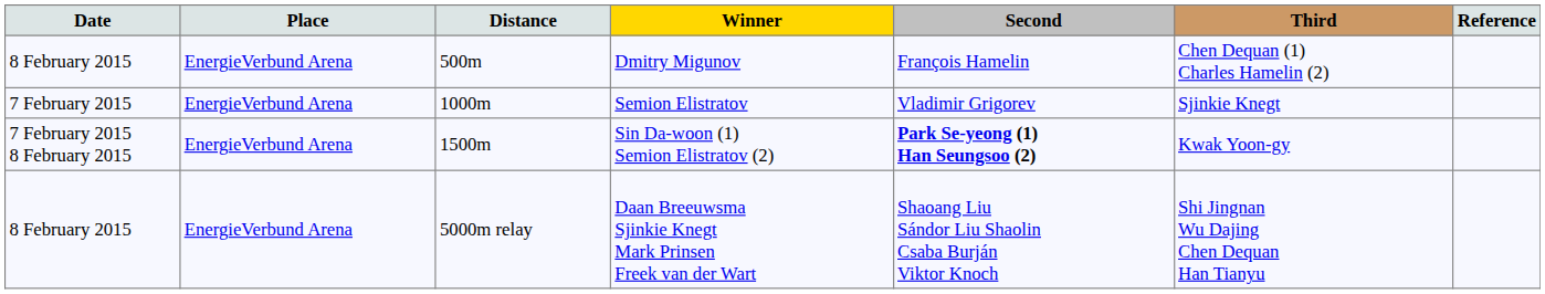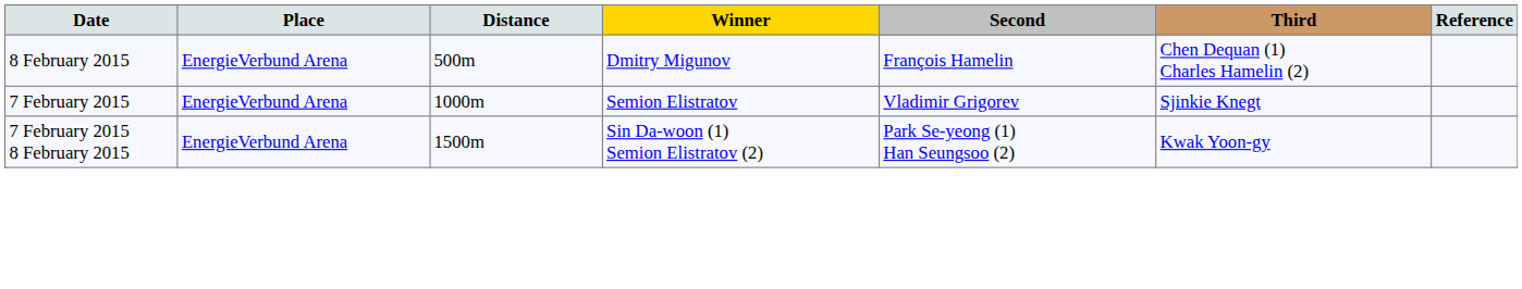 <table bgcolor="#f7f8ff" cellpadding="3" cellspacing="0" border="1" style="font-size: 95%; border: gray solid 1px; border-collapse: collapse;">
 <tr bgcolor="#CCCCCC">
 <td align="center" bgcolor="#DCE5E5" width="150"><strong>Date</strong></td>
 <td align="center" bgcolor="#DCE5E5" width="220"><strong>Place</strong></td>
 <td align="center" bgcolor="#DCE5E5" width="150"><strong>Distance</strong></td>
 <td align="center" bgcolor="gold" width="250"><strong>Winner</strong></td>
 <td align="center" bgcolor="silver" width="250"><strong>Second</strong></td>
 <td align="center" bgcolor="CC9966" width="250"><strong>Third</strong></td>
 <td align="center" bgcolor="#DCE5E5" width="30"><strong>Reference</strong></td>
 </tr>
 <tr align="left">
 <td>8 February 2015</td>
 <td><a href='#'>EnergieVerbund Arena</a></td>
 <td>500m</td>
 <td> <a href='#'>Dmitry Migunov</a></td>
 <td> <a href='#'>François Hamelin</a></td>
 <td> <a href='#'>Chen Dequan</a> (1)<br> <a href='#'>Charles Hamelin</a> (2)</td>
 <td></td>
 </tr>
 <tr align="left">
 <td>7 February 2015</td>
 <td><a href='#'>EnergieVerbund Arena</a></td>
 <td>1000m</td>
 <td> <a href='#'>Semion Elistratov</a></td>
 <td> <a href='#'>Vladimir Grigorev</a></td>
 <td> <a href='#'>Sjinkie Knegt</a></td>
 <td></td>
 </tr>
 <tr align="left">
 <td>7 February 2015<br>8 February 2015</td>
 <td><a href='#'>EnergieVerbund Arena</a></td>
 <td>1500m</td>
 <td> <a href='#'>Sin Da-woon</a> (1) <br> <a href='#'>Semion Elistratov</a> (2)</td>
-<td><strong> <a href='#'>Park Se-yeong</a> (1)<br> <a href='#'>Han Seungsoo</a> (2)</strong></td>
+<td> <a href='#'>Park Se-yeong</a> (1)<br> <a href='#'>Han Seungsoo</a> (2)</td>
 <td> <a href='#'>Kwak Yoon-gy</a></td>
 <td></td>
 </tr>
-<tr align="left">
-<td>8 February 2015</td>
-<td><a href='#'>EnergieVerbund Arena</a></td>
-<td>5000m relay</td>
-<td><br><a href='#'>Daan Breeuwsma</a><br><a href='#'>Sjinkie Knegt</a><br><a href='#'>Mark Prinsen</a><br><a href='#'>Freek van der Wart</a></td>
-<td><br><a href='#'>Shaoang Liu</a><br><a href='#'>Sándor Liu Shaolin</a><br><a href='#'>Csaba Burján</a><br><a href='#'>Viktor Knoch</a></td>
-<td><br><a href='#'>Shi Jingnan</a><br><a href='#'>Wu Dajing</a><br><a href='#'>Chen Dequan</a><br><a href='#'>Han Tianyu</a></td>
-<td></td>
-</tr>
 </table>
